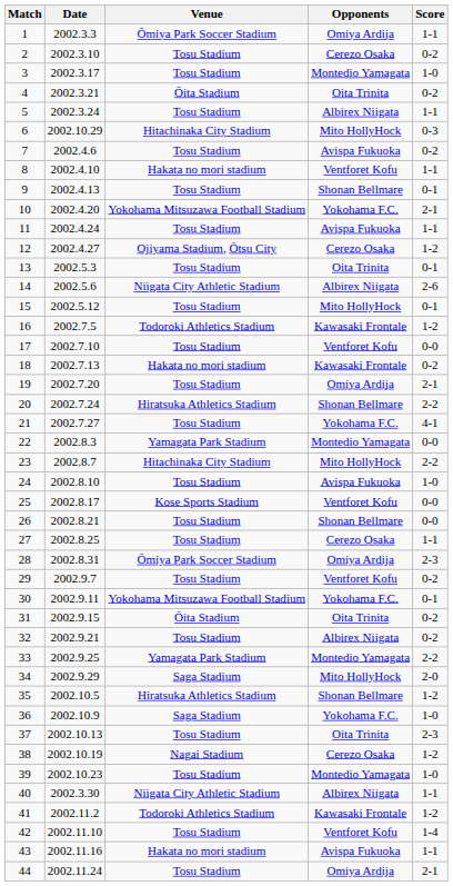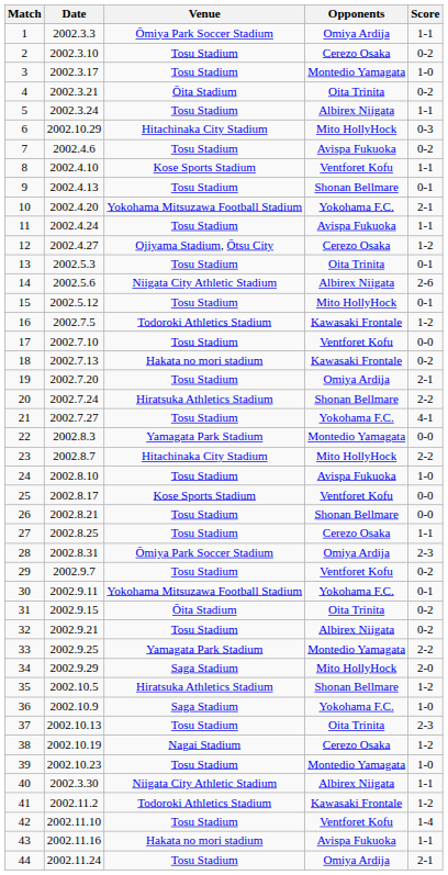 <table class="wikitable" style="text-align:center;">
 <tr>
 <th>Match</th>
 <th>Date</th>
 <th>Venue</th>
 <th>Opponents</th>
 <th>Score</th>
 </tr>
 <tr>
 <td>1</td>
 <td>2002.3.3</td>
 <td><a href='#'>Ōmiya Park Soccer Stadium</a></td>
 <td><a href='#'>Omiya Ardija</a></td>
 <td>1-1</td>
 </tr>
 <tr>
 <td>2</td>
 <td>2002.3.10</td>
 <td><a href='#'>Tosu Stadium</a></td>
 <td><a href='#'>Cerezo Osaka</a></td>
 <td>0-2</td>
 </tr>
 <tr>
 <td>3</td>
 <td>2002.3.17</td>
 <td><a href='#'>Tosu Stadium</a></td>
 <td><a href='#'>Montedio Yamagata</a></td>
 <td>1-0</td>
 </tr>
 <tr>
 <td>4</td>
 <td>2002.3.21</td>
 <td><a href='#'>Ōita Stadium</a></td>
 <td><a href='#'>Oita Trinita</a></td>
 <td>0-2</td>
 </tr>
 <tr>
 <td>5</td>
 <td>2002.3.24</td>
 <td><a href='#'>Tosu Stadium</a></td>
 <td><a href='#'>Albirex Niigata</a></td>
 <td>1-1</td>
 </tr>
 <tr>
 <td>6</td>
 <td>2002.10.29</td>
 <td><a href='#'>Hitachinaka City Stadium</a></td>
 <td><a href='#'>Mito HollyHock</a></td>
 <td>0-3</td>
 </tr>
 <tr>
 <td>7</td>
 <td>2002.4.6</td>
 <td><a href='#'>Tosu Stadium</a></td>
 <td><a href='#'>Avispa Fukuoka</a></td>
 <td>0-2</td>
 </tr>
 <tr>
 <td>8</td>
 <td>2002.4.10</td>
-<td><a href='#'>Hakata no mori stadium</a></td>
+<td><a href='#'>Kose Sports Stadium</a></td>
 <td><a href='#'>Ventforet Kofu</a></td>
 <td>1-1</td>
 </tr>
 <tr>
 <td>9</td>
 <td>2002.4.13</td>
 <td><a href='#'>Tosu Stadium</a></td>
 <td><a href='#'>Shonan Bellmare</a></td>
 <td>0-1</td>
 </tr>
 <tr>
 <td>10</td>
 <td>2002.4.20</td>
 <td><a href='#'>Yokohama Mitsuzawa Football Stadium</a></td>
 <td><a href='#'>Yokohama F.C.</a></td>
 <td>2-1</td>
 </tr>
 <tr>
 <td>11</td>
 <td>2002.4.24</td>
 <td><a href='#'>Tosu Stadium</a></td>
 <td><a href='#'>Avispa Fukuoka</a></td>
 <td>1-1</td>
 </tr>
 <tr>
 <td>12</td>
 <td>2002.4.27</td>
 <td><a href='#'>Ojiyama Stadium</a>, <a href='#'>Ōtsu City</a></td>
 <td><a href='#'>Cerezo Osaka</a></td>
 <td>1-2</td>
 </tr>
 <tr>
 <td>13</td>
 <td>2002.5.3</td>
 <td><a href='#'>Tosu Stadium</a></td>
 <td><a href='#'>Oita Trinita</a></td>
 <td>0-1</td>
 </tr>
 <tr>
 <td>14</td>
 <td>2002.5.6</td>
 <td><a href='#'>Niigata City Athletic Stadium</a></td>
 <td><a href='#'>Albirex Niigata</a></td>
 <td>2-6</td>
 </tr>
 <tr>
 <td>15</td>
 <td>2002.5.12</td>
 <td><a href='#'>Tosu Stadium</a></td>
 <td><a href='#'>Mito HollyHock</a></td>
 <td>0-1</td>
 </tr>
 <tr>
 <td>16</td>
 <td>2002.7.5</td>
 <td><a href='#'>Todoroki Athletics Stadium</a></td>
 <td><a href='#'>Kawasaki Frontale</a></td>
 <td>1-2</td>
 </tr>
 <tr>
 <td>17</td>
 <td>2002.7.10</td>
 <td><a href='#'>Tosu Stadium</a></td>
 <td><a href='#'>Ventforet Kofu</a></td>
 <td>0-0</td>
 </tr>
 <tr>
 <td>18</td>
 <td>2002.7.13</td>
 <td><a href='#'>Hakata no mori stadium</a></td>
 <td><a href='#'>Kawasaki Frontale</a></td>
 <td>0-2</td>
 </tr>
 <tr>
 <td>19</td>
 <td>2002.7.20</td>
 <td><a href='#'>Tosu Stadium</a></td>
 <td><a href='#'>Omiya Ardija</a></td>
 <td>2-1</td>
 </tr>
 <tr>
 <td>20</td>
 <td>2002.7.24</td>
 <td><a href='#'>Hiratsuka Athletics Stadium</a></td>
 <td><a href='#'>Shonan Bellmare</a></td>
 <td>2-2</td>
 </tr>
 <tr>
 <td>21</td>
 <td>2002.7.27</td>
 <td><a href='#'>Tosu Stadium</a></td>
 <td><a href='#'>Yokohama F.C.</a></td>
 <td>4-1</td>
 </tr>
 <tr>
 <td>22</td>
 <td>2002.8.3</td>
 <td><a href='#'>Yamagata Park Stadium</a></td>
 <td><a href='#'>Montedio Yamagata</a></td>
 <td>0-0</td>
 </tr>
 <tr>
 <td>23</td>
 <td>2002.8.7</td>
 <td><a href='#'>Hitachinaka City Stadium</a></td>
 <td><a href='#'>Mito HollyHock</a></td>
 <td>2-2</td>
 </tr>
 <tr>
 <td>24</td>
 <td>2002.8.10</td>
 <td><a href='#'>Tosu Stadium</a></td>
 <td><a href='#'>Avispa Fukuoka</a></td>
 <td>1-0</td>
 </tr>
 <tr>
 <td>25</td>
 <td>2002.8.17</td>
 <td><a href='#'>Kose Sports Stadium</a></td>
 <td><a href='#'>Ventforet Kofu</a></td>
 <td>0-0</td>
 </tr>
 <tr>
 <td>26</td>
 <td>2002.8.21</td>
 <td><a href='#'>Tosu Stadium</a></td>
 <td><a href='#'>Shonan Bellmare</a></td>
 <td>0-0</td>
 </tr>
 <tr>
 <td>27</td>
 <td>2002.8.25</td>
 <td><a href='#'>Tosu Stadium</a></td>
 <td><a href='#'>Cerezo Osaka</a></td>
 <td>1-1</td>
 </tr>
 <tr>
 <td>28</td>
 <td>2002.8.31</td>
 <td><a href='#'>Ōmiya Park Soccer Stadium</a></td>
 <td><a href='#'>Omiya Ardija</a></td>
 <td>2-3</td>
 </tr>
 <tr>
 <td>29</td>
 <td>2002.9.7</td>
 <td><a href='#'>Tosu Stadium</a></td>
 <td><a href='#'>Ventforet Kofu</a></td>
 <td>0-2</td>
 </tr>
 <tr>
 <td>30</td>
 <td>2002.9.11</td>
 <td><a href='#'>Yokohama Mitsuzawa Football Stadium</a></td>
 <td><a href='#'>Yokohama F.C.</a></td>
 <td>0-1</td>
 </tr>
 <tr>
 <td>31</td>
 <td>2002.9.15</td>
 <td><a href='#'>Ōita Stadium</a></td>
 <td><a href='#'>Oita Trinita</a></td>
 <td>0-2</td>
 </tr>
 <tr>
 <td>32</td>
 <td>2002.9.21</td>
 <td><a href='#'>Tosu Stadium</a></td>
 <td><a href='#'>Albirex Niigata</a></td>
 <td>0-2</td>
 </tr>
 <tr>
 <td>33</td>
 <td>2002.9.25</td>
 <td><a href='#'>Yamagata Park Stadium</a></td>
 <td><a href='#'>Montedio Yamagata</a></td>
 <td>2-2</td>
 </tr>
 <tr>
 <td>34</td>
 <td>2002.9.29</td>
 <td><a href='#'>Saga Stadium</a></td>
 <td><a href='#'>Mito HollyHock</a></td>
 <td>2-0</td>
 </tr>
 <tr>
 <td>35</td>
 <td>2002.10.5</td>
 <td><a href='#'>Hiratsuka Athletics Stadium</a></td>
 <td><a href='#'>Shonan Bellmare</a></td>
 <td>1-2</td>
 </tr>
 <tr>
 <td>36</td>
 <td>2002.10.9</td>
 <td><a href='#'>Saga Stadium</a></td>
 <td><a href='#'>Yokohama F.C.</a></td>
 <td>1-0</td>
 </tr>
 <tr>
 <td>37</td>
 <td>2002.10.13</td>
 <td><a href='#'>Tosu Stadium</a></td>
 <td><a href='#'>Oita Trinita</a></td>
 <td>2-3</td>
 </tr>
 <tr>
 <td>38</td>
 <td>2002.10.19</td>
 <td><a href='#'>Nagai Stadium</a></td>
 <td><a href='#'>Cerezo Osaka</a></td>
 <td>1-2</td>
 </tr>
 <tr>
 <td>39</td>
 <td>2002.10.23</td>
 <td><a href='#'>Tosu Stadium</a></td>
 <td><a href='#'>Montedio Yamagata</a></td>
 <td>1-0</td>
 </tr>
 <tr>
 <td>40</td>
 <td>2002.3.30</td>
 <td><a href='#'>Niigata City Athletic Stadium</a></td>
 <td><a href='#'>Albirex Niigata</a></td>
 <td>1-1</td>
 </tr>
 <tr>
 <td>41</td>
 <td>2002.11.2</td>
 <td><a href='#'>Todoroki Athletics Stadium</a></td>
 <td><a href='#'>Kawasaki Frontale</a></td>
 <td>1-2</td>
 </tr>
 <tr>
 <td>42</td>
 <td>2002.11.10</td>
 <td><a href='#'>Tosu Stadium</a></td>
 <td><a href='#'>Ventforet Kofu</a></td>
 <td>1-4</td>
 </tr>
 <tr>
 <td>43</td>
 <td>2002.11.16</td>
 <td><a href='#'>Hakata no mori stadium</a></td>
 <td><a href='#'>Avispa Fukuoka</a></td>
 <td>1-1</td>
 </tr>
 <tr>
 <td>44</td>
 <td>2002.11.24</td>
 <td><a href='#'>Tosu Stadium</a></td>
 <td><a href='#'>Omiya Ardija</a></td>
 <td>2-1</td>
 </tr>
 </table>
